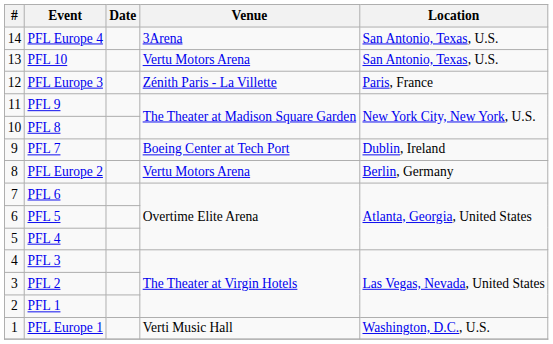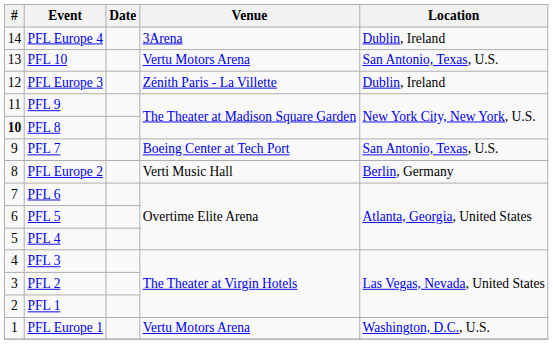 <table class="sortable wikitable succession-box" style="font-size:90%;">
 <tr>
 <th scope="col">#</th>
 <th scope="col">Event</th>
 <th scope="col">Date</th>
 <th scope="col">Venue</th>
 <th scope="col">Location</th>
 </tr>
 <tr>
 <td align="center">14</td>
 <td><a href='#'>PFL Europe 4</a></td>
 <td></td>
 <td><a href='#'>3Arena</a></td>
-<td><a href='#'>San Antonio, Texas</a>, U.S.</td>
+<td><a href='#'>Dublin</a>, Ireland</td>
 </tr>
 <tr>
 <td align="center">13</td>
 <td><a href='#'>PFL 10</a></td>
 <td></td>
 <td><a href='#'>Vertu Motors Arena</a></td>
 <td><a href='#'>San Antonio, Texas</a>, U.S.</td>
 </tr>
 <tr>
 <td align="center">12</td>
 <td><a href='#'>PFL Europe 3</a></td>
 <td></td>
 <td><a href='#'>Zénith Paris - La Villette</a></td>
-<td><a href='#'>Paris</a>, France</td>
+<td><a href='#'>Dublin</a>, Ireland</td>
 </tr>
 <tr>
 <td align="center">11</td>
 <td><a href='#'>PFL 9</a></td>
 <td></td>
 <td rowspan="2"><a href='#'>The Theater at Madison Square Garden</a></td>
 <td rowspan="2"><a href='#'>New York City, New York</a>, U.S.</td>
 </tr>
 <tr>
-<td align="center">10</td>
+<td align="center"><strong>10</strong></td>
 <td><a href='#'>PFL 8</a></td>
 <td></td>
 </tr>
 <tr>
 <td align="center">9</td>
 <td><a href='#'>PFL 7</a></td>
 <td></td>
 <td><a href='#'>Boeing Center at Tech Port</a></td>
-<td><a href='#'>Dublin</a>, Ireland</td>
+<td><a href='#'>San Antonio, Texas</a>, U.S.</td>
 </tr>
 <tr>
 <td align="center">8</td>
 <td><a href='#'>PFL Europe 2</a></td>
 <td></td>
-<td><a href='#'>Vertu Motors Arena</a></td>
+<td>Verti Music Hall</td>
 <td><a href='#'>Berlin</a>, Germany</td>
 </tr>
 <tr>
 <td align="center">7</td>
 <td><a href='#'>PFL 6</a></td>
 <td></td>
 <td rowspan="3">Overtime Elite Arena</td>
 <td rowspan="3"><a href='#'>Atlanta, Georgia</a>, United States</td>
 </tr>
 <tr>
 <td align="center">6</td>
 <td><a href='#'>PFL 5</a></td>
 <td></td>
 </tr>
 <tr>
 <td align="center">5</td>
 <td><a href='#'>PFL 4</a></td>
 <td></td>
 </tr>
 <tr>
 <td align="center">4</td>
 <td><a href='#'>PFL 3</a></td>
 <td></td>
 <td rowspan="3"><a href='#'>The Theater at Virgin Hotels</a></td>
 <td rowspan="3"><a href='#'>Las Vegas, Nevada</a>, United States</td>
 </tr>
 <tr>
 <td align="center">3</td>
 <td><a href='#'>PFL 2</a></td>
 <td></td>
 </tr>
 <tr>
 <td align="center">2</td>
 <td><a href='#'>PFL 1</a></td>
 <td></td>
 </tr>
 <tr>
 <td align="center">1</td>
 <td><a href='#'>PFL Europe 1</a></td>
 <td></td>
-<td>Verti Music Hall</td>
+<td><a href='#'>Vertu Motors Arena</a></td>
 <td><a href='#'>Washington, D.C.</a>, U.S.</td>
 </tr>
 <tr>
 </tr>
 </table>
